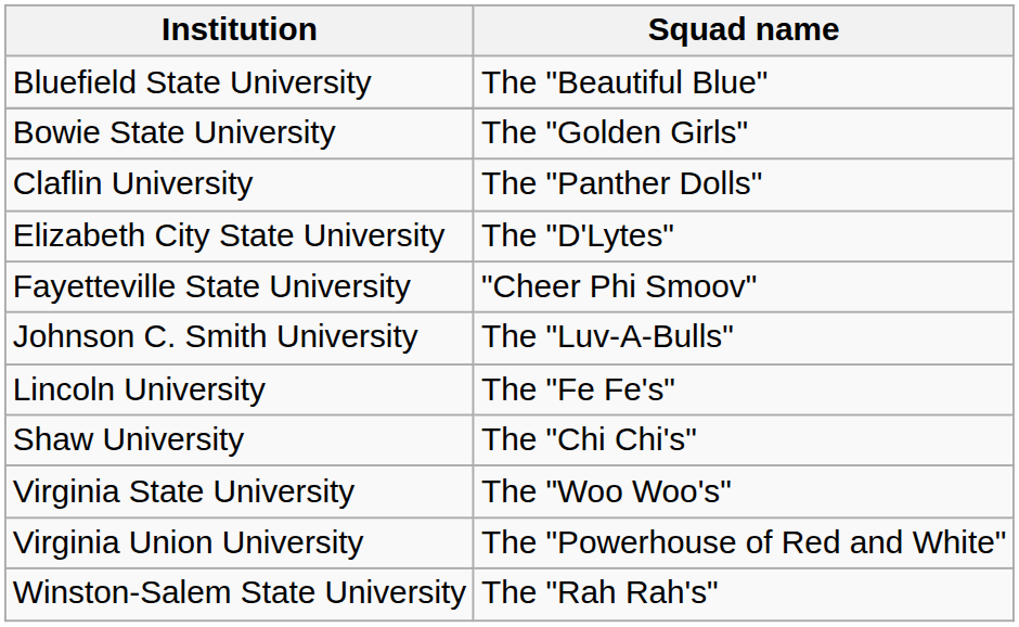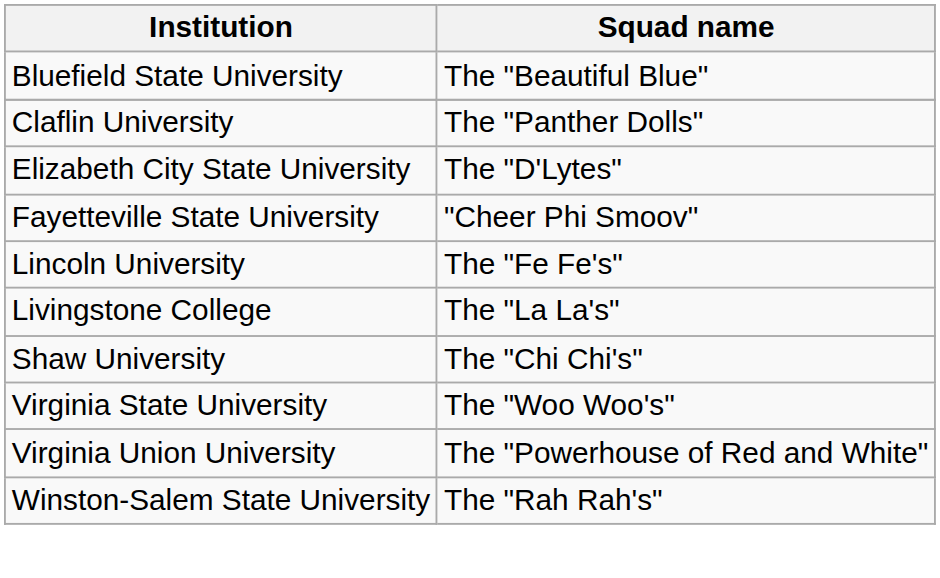 <table class="wikitable">
 <tr>
 <th>Institution</th>
 <th>Squad name</th>
 </tr>
 <tr>
 <td>Bluefield State University</td>
 <td>The "Beautiful Blue"</td>
 </tr>
 <tr>
-</tr>
-<tr>
-<td>Bowie State University</td>
-<td>The "Golden Girls"</td>
 </tr>
 <tr>
 <td>Claflin University</td>
 <td>The "Panther Dolls"</td>
 </tr>
 <tr>
 <td>Elizabeth City State University</td>
 <td>The "D'Lytes"</td>
 </tr>
 <tr>
 <td>Fayetteville State University</td>
 <td>"Cheer Phi Smoov"</td>
 </tr>
 <tr>
-<td>Johnson C. Smith University</td>
-<td>The "Luv-A-Bulls"</td>
+<td>Lincoln University</td>
+<td>The "Fe Fe's"</td>
 </tr>
 <tr>
-<td>Lincoln University</td>
-<td>The "Fe Fe's"</td>
+<td>Livingstone College</td>
+<td>The "La La's"</td>
 </tr>
 <tr>
 <td>Shaw University</td>
 <td>The "Chi Chi's"</td>
 </tr>
 <tr>
 <td>Virginia State University</td>
 <td>The "Woo Woo's"</td>
 </tr>
 <tr>
 <td>Virginia Union University</td>
 <td>The "Powerhouse of Red and White"</td>
 </tr>
 <tr>
 <td>Winston-Salem State University</td>
 <td>The "Rah Rah's"</td>
 </tr>
 </table>
